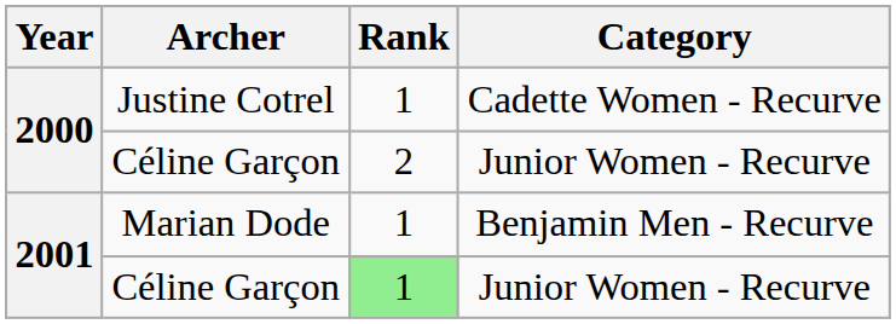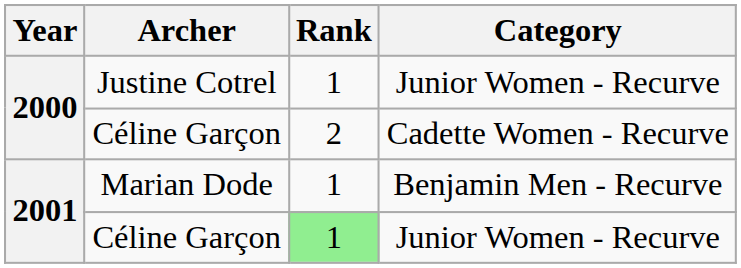 <table class="wikitable" style="text-align:center;">
 <tr>
 <th scope="col">Year</th>
 <th scope="col">Archer</th>
 <th scope="col">Rank</th>
 <th scope="col">Category</th>
 </tr>
 <tr>
 <th scope="row" rowspan="2">2000</th>
 <td>Justine Cotrel</td>
 <td> 1</td>
-<td>Cadette Women - Recurve</td>
+<td>Junior Women - Recurve</td>
 </tr>
 <tr>
 <td>Céline Garçon</td>
 <td> 2</td>
-<td>Junior Women - Recurve</td>
+<td>Cadette Women - Recurve</td>
 </tr>
 <tr>
 <th scope="row" rowspan="2">2001</th>
 <td>Marian Dode</td>
 <td> 1</td>
 <td>Benjamin Men - Recurve</td>
 </tr>
 <tr>
 <td>Céline Garçon</td>
 <td style="background: lightgreen;"> 1</td>
 <td>Junior Women  - Recurve</td>
 </tr>
 </table>
